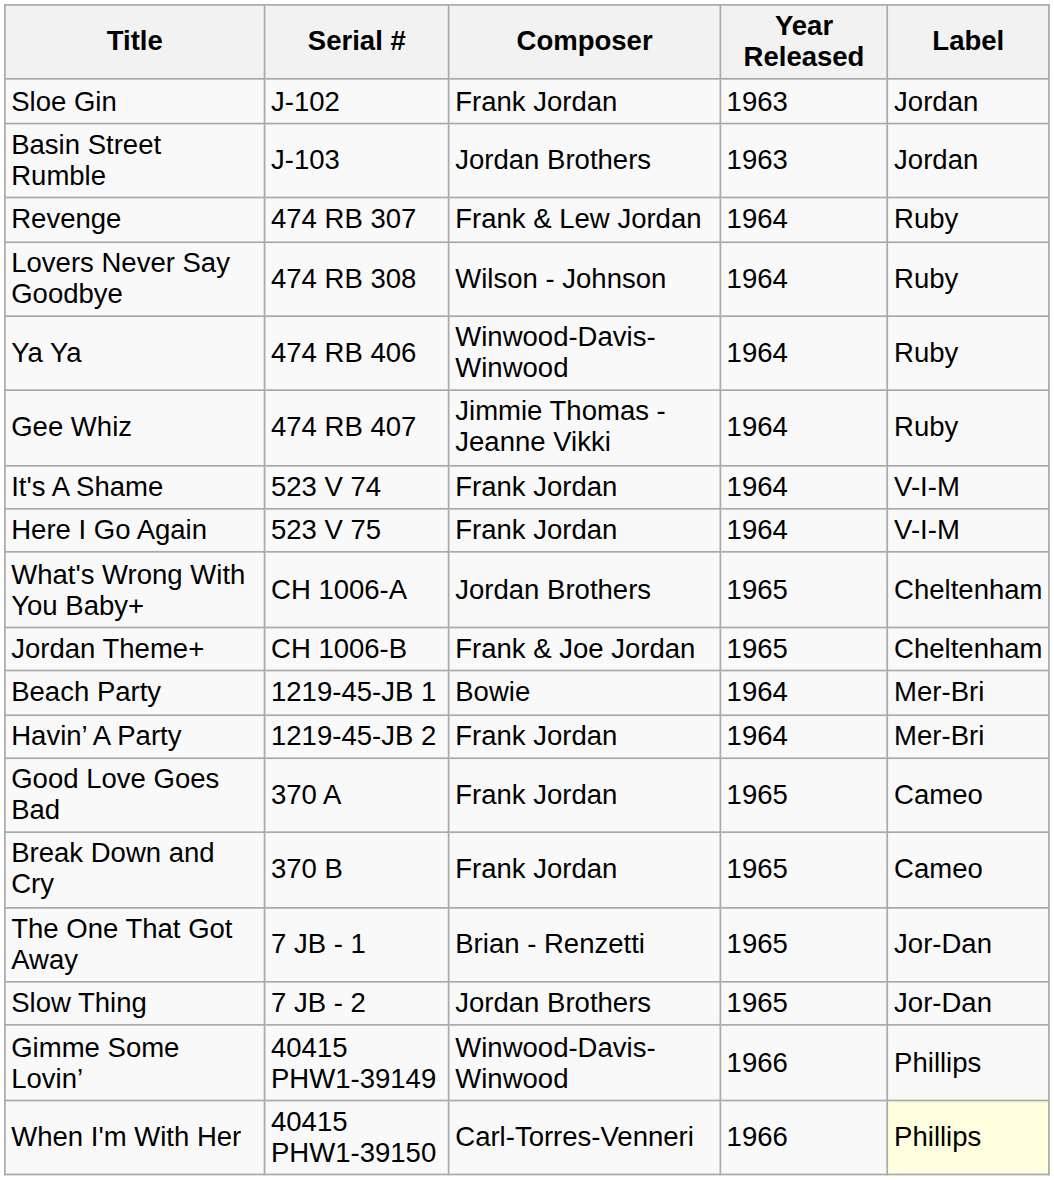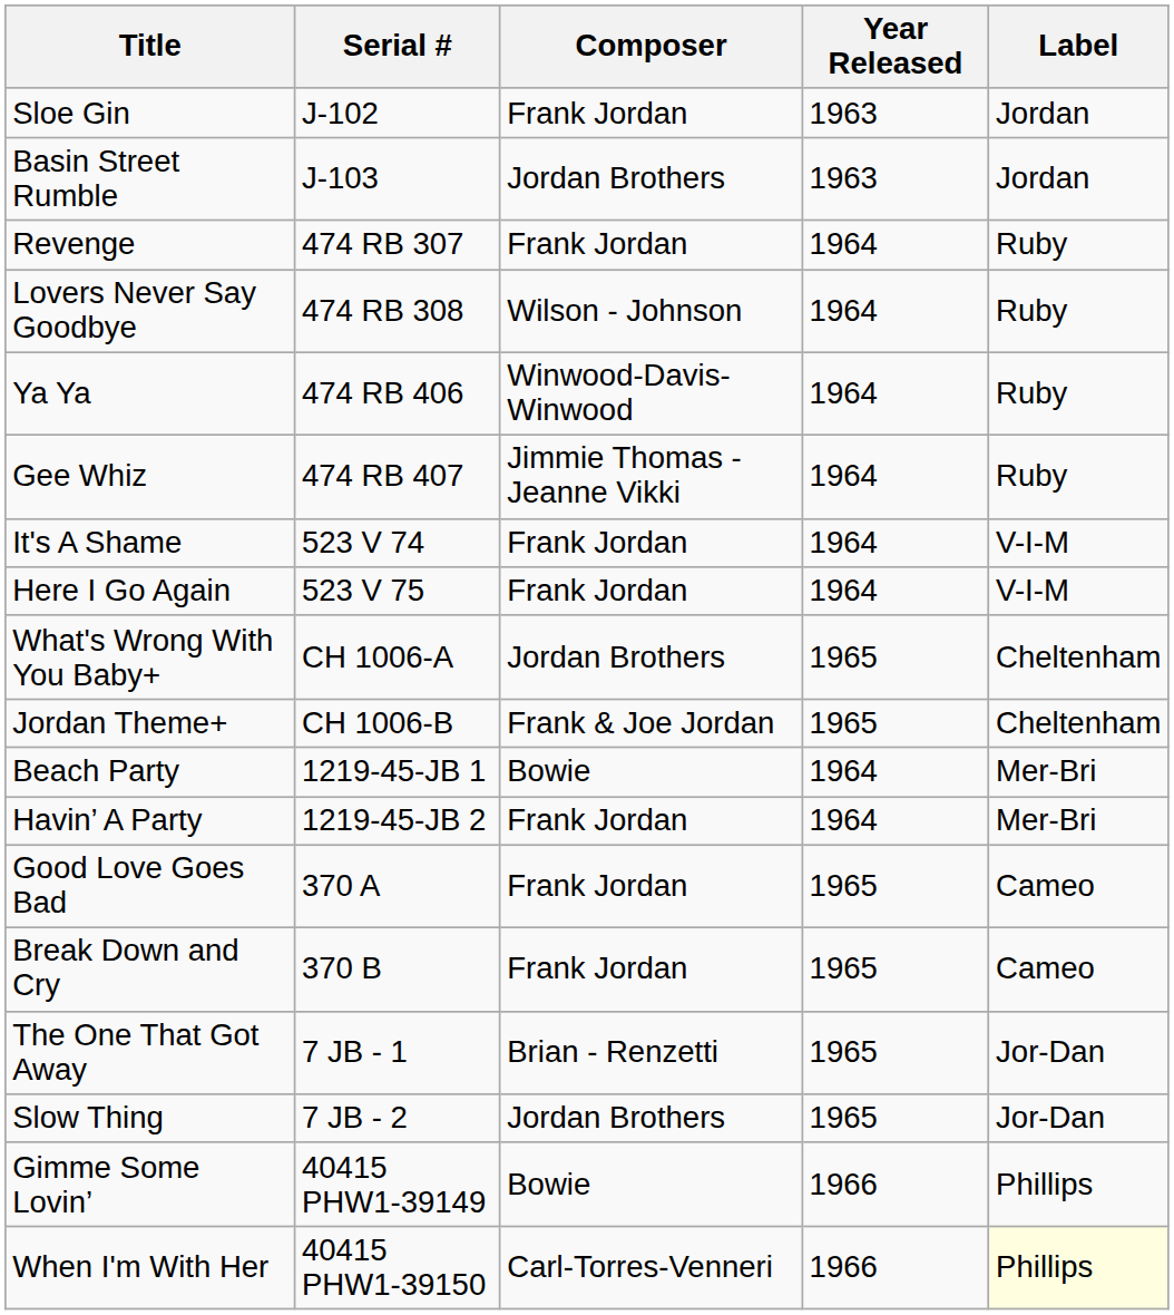 <table class="wikitable">
 <tr>
 <th>Title</th>
 <th>Serial #</th>
 <th>Composer</th>
 <th>Year Released</th>
 <th>Label</th>
 </tr>
 <tr>
 <td>Sloe Gin</td>
 <td>J-102</td>
 <td>Frank Jordan</td>
 <td>1963</td>
 <td>Jordan</td>
 </tr>
 <tr>
 <td>Basin Street Rumble</td>
 <td>J-103</td>
 <td>Jordan Brothers</td>
 <td>1963</td>
 <td>Jordan</td>
 </tr>
 <tr>
 <td>Revenge</td>
 <td>474 RB 307</td>
-<td>Frank & Lew Jordan</td>
+<td>Frank Jordan</td>
 <td>1964</td>
 <td>Ruby</td>
 </tr>
 <tr>
 <td>Lovers Never Say Goodbye</td>
 <td>474 RB 308</td>
 <td>Wilson - Johnson</td>
 <td>1964</td>
 <td>Ruby</td>
 </tr>
 <tr>
 <td>Ya Ya</td>
 <td>474 RB 406</td>
 <td>Winwood-Davis-Winwood</td>
 <td>1964</td>
 <td>Ruby</td>
 </tr>
 <tr>
 <td>Gee Whiz</td>
 <td>474 RB 407</td>
 <td>Jimmie Thomas - Jeanne Vikki</td>
 <td>1964</td>
 <td>Ruby</td>
 </tr>
 <tr>
 <td>It's A Shame</td>
 <td>523 V 74</td>
 <td>Frank Jordan</td>
 <td>1964</td>
 <td>V-I-M</td>
 </tr>
 <tr>
 <td>Here I Go Again</td>
 <td>523 V 75</td>
 <td>Frank Jordan</td>
 <td>1964</td>
 <td>V-I-M</td>
 </tr>
 <tr>
 <td>What's Wrong With You Baby+</td>
 <td>CH 1006-A</td>
 <td>Jordan Brothers</td>
 <td>1965</td>
 <td>Cheltenham</td>
 </tr>
 <tr>
 <td>Jordan Theme+</td>
 <td>CH 1006-B</td>
 <td>Frank & Joe Jordan</td>
 <td>1965</td>
 <td>Cheltenham</td>
 </tr>
 <tr>
 <td>Beach Party</td>
 <td>1219-45-JB 1</td>
 <td>Bowie</td>
 <td>1964</td>
 <td>Mer-Bri</td>
 </tr>
 <tr>
 <td>Havin’ A Party</td>
 <td>1219-45-JB 2</td>
 <td>Frank Jordan</td>
 <td>1964</td>
 <td>Mer-Bri</td>
 </tr>
 <tr>
 <td>Good Love Goes Bad</td>
 <td>370 A</td>
 <td>Frank Jordan</td>
 <td>1965</td>
 <td>Cameo</td>
 </tr>
 <tr>
 <td>Break Down and Cry</td>
 <td>370 B</td>
 <td>Frank Jordan</td>
 <td>1965</td>
 <td>Cameo</td>
 </tr>
 <tr>
 <td>The One That Got Away</td>
 <td>7 JB - 1</td>
 <td>Brian - Renzetti</td>
 <td>1965</td>
 <td>Jor-Dan</td>
 </tr>
 <tr>
 <td>Slow Thing</td>
 <td>7 JB - 2</td>
 <td>Jordan Brothers</td>
 <td>1965</td>
 <td>Jor-Dan</td>
 </tr>
 <tr>
 <td>Gimme Some Lovin’</td>
 <td>40415 PHW1-39149</td>
-<td>Winwood-Davis-Winwood</td>
+<td>Bowie</td>
 <td>1966</td>
 <td>Phillips</td>
 </tr>
 <tr>
 <td>When I'm With Her</td>
 <td>40415 PHW1-39150</td>
 <td>Carl-Torres-Venneri</td>
 <td>1966</td>
 <td style="background: lightyellow;">Phillips</td>
 </tr>
 </table>
